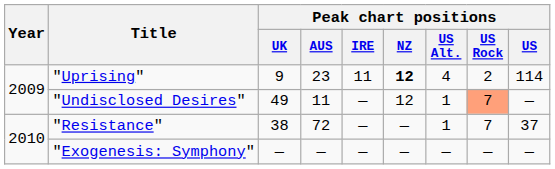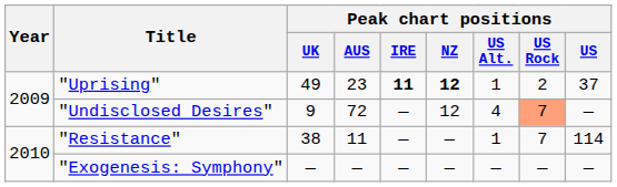 <table class="wikitable" style="text-align:center;">
 <tr>
 <th rowspan="2">Year</th>
 <th rowspan="2">Title</th>
 <th colspan="7">Peak chart positions</th>
 </tr>
 <tr style="font-size:smaller;">
 <th width="30"><a href='#'>UK</a><br></th>
 <th width="30"><a href='#'>AUS</a><br></th>
 <th width="30"><a href='#'>IRE</a><br></th>
 <th width="30"><a href='#'>NZ</a><br></th>
 <th width="30"><a href='#'>US Alt.</a><br></th>
 <th width="30"><a href='#'>US Rock</a><br></th>
 <th width="30"><a href='#'>US</a><br></th>
 </tr>
 <tr>
 <td rowspan="2">2009</td>
 <td align="left">"<a href='#'>Uprising</a>"</td>
-<td>9</td>
+<td>49</td>
 <td>23</td>
-<td>11</td>
+<td><strong>11</strong></td>
 <td><strong>12</strong></td>
-<td>4</td>
+<td>1</td>
 <td>2</td>
-<td>114</td>
+<td>37</td>
 </tr>
 <tr>
 <td align="left">"<a href='#'>Undisclosed Desires</a>"</td>
-<td>49</td>
-<td>11</td>
+<td>9</td>
+<td>72</td>
 <td>—</td>
 <td>12</td>
-<td>1</td>
+<td>4</td>
 <td style="background: lightsalmon;">7</td>
 <td>—</td>
 </tr>
 <tr>
 <td rowspan="2">2010</td>
 <td align="left">"<a href='#'>Resistance</a>"</td>
 <td>38</td>
-<td>72</td>
+<td>11</td>
 <td>—</td>
 <td>—</td>
 <td>1</td>
 <td>7</td>
-<td>37</td>
+<td>114</td>
 </tr>
 <tr>
 <td align="left">"<a href='#'>Exogenesis: Symphony</a>"</td>
 <td>—</td>
 <td>—</td>
 <td>—</td>
 <td>—</td>
 <td>—</td>
 <td>—</td>
 <td>—</td>
 </tr>
 </table>
